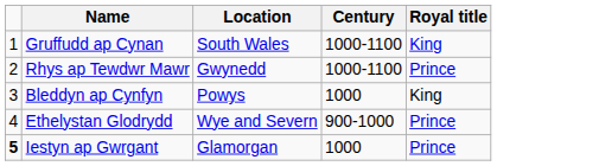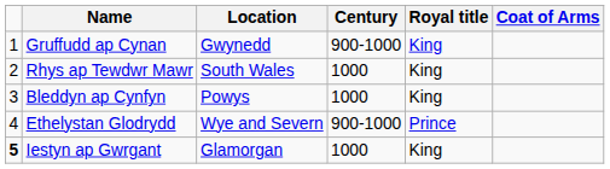 <table class="wikitable">
 <tr>
 <td></td>
 <th>Name</th>
 <th>Location</th>
 <th>Century</th>
 <th>Royal title</th>
+<th class="unsortable"><a href='#'>Coat of Arms</a></th>
 </tr>
 <tr>
 <td>1</td>
 <td><a href='#'>Gruffudd ap Cynan</a></td>
-<td><a href='#'>South Wales</a></td>
-<td>1000-1100</td>
+<td><a href='#'>Gwynedd</a></td>
+<td>900-1000</td>
 <td><a href='#'>King</a></td>
+<td></td>
 </tr>
 <tr>
 <td>2</td>
 <td><a href='#'>Rhys ap Tewdwr Mawr</a></td>
-<td><a href='#'>Gwynedd</a></td>
-<td>1000-1100</td>
-<td><a href='#'>Prince</a></td>
+<td><a href='#'>South Wales</a></td>
+<td>1000</td>
+<td>King</td>
+<td></td>
 </tr>
 <tr>
 <td>3</td>
 <td><a href='#'>Bleddyn ap Cynfyn</a></td>
 <td><a href='#'>Powys</a></td>
 <td>1000</td>
 <td>King</td>
+<td></td>
 </tr>
 <tr>
 <td>4</td>
 <td><a href='#'>Ethelystan Glodrydd</a></td>
 <td><a href='#'>Wye and Severn</a></td>
 <td>900-1000</td>
 <td><a href='#'>Prince</a></td>
+<td></td>
 </tr>
 <tr>
 <td><strong>5</strong></td>
 <td><a href='#'>Iestyn ap Gwrgant</a></td>
 <td><a href='#'>Glamorgan</a></td>
 <td>1000</td>
-<td><a href='#'>Prince</a></td>
+<td>King</td>
+<td></td>
 </tr>
 </table>
